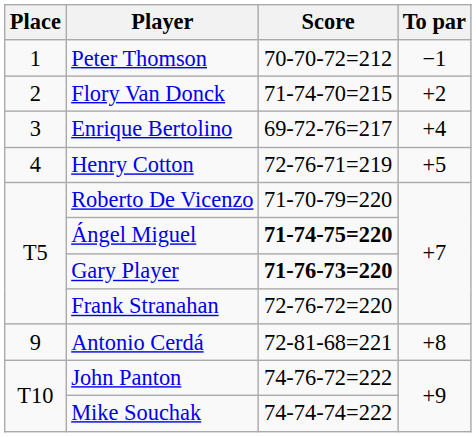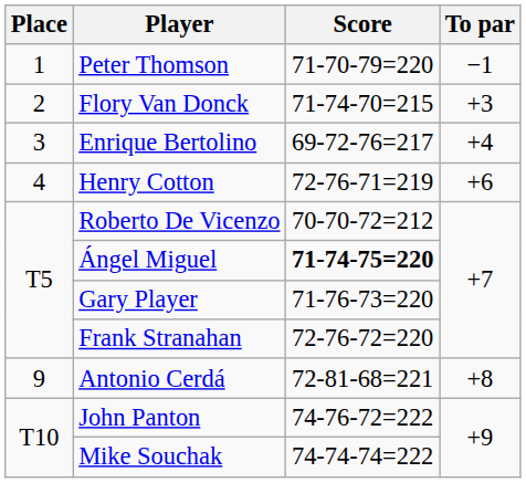 <table class="wikitable">
 <tr>
 <th>Place</th>
 <th>Player</th>
 <th>Score</th>
 <th>To par</th>
 </tr>
 <tr>
 <td align=center>1</td>
 <td> <a href='#'>Peter Thomson</a></td>
-<td align=center>70-70-72=212</td>
+<td align=center>71-70-79=220</td>
 <td align=center>−1</td>
 </tr>
 <tr>
 <td align=center>2</td>
 <td> <a href='#'>Flory Van Donck</a></td>
 <td align=center>71-74-70=215</td>
-<td align=center>+2</td>
+<td align=center>+3</td>
 </tr>
 <tr>
 <td align=center>3</td>
 <td> <a href='#'>Enrique Bertolino</a></td>
 <td align=center>69-72-76=217</td>
 <td align=center>+4</td>
 </tr>
 <tr>
 <td align=center>4</td>
 <td> <a href='#'>Henry Cotton</a></td>
 <td align=center>72-76-71=219</td>
-<td align=center>+5</td>
+<td align=center>+6</td>
 </tr>
 <tr>
 <td rowspan="4" align=center>T5</td>
 <td> <a href='#'>Roberto De Vicenzo</a></td>
-<td align=center>71-70-79=220</td>
+<td align=center>70-70-72=212</td>
 <td rowspan="4" align=center>+7</td>
 </tr>
 <tr>
 <td> <a href='#'>Ángel Miguel</a></td>
 <td align=center><strong>71-74-75=220</strong></td>
 </tr>
 <tr>
 <td> <a href='#'>Gary Player</a></td>
-<td align=center><strong>71-76-73=220</strong></td>
+<td align=center>71-76-73=220</td>
 </tr>
 <tr>
 <td> <a href='#'>Frank Stranahan</a></td>
 <td align=center>72-76-72=220</td>
 </tr>
 <tr>
 <td align=center>9</td>
 <td> <a href='#'>Antonio Cerdá</a></td>
 <td align=center>72-81-68=221</td>
 <td align=center>+8</td>
 </tr>
 <tr>
 <td rowspan="2" align=center>T10</td>
 <td> <a href='#'>John Panton</a></td>
 <td align=center>74-76-72=222</td>
 <td rowspan="2" align=center>+9</td>
 </tr>
 <tr>
 <td> <a href='#'>Mike Souchak</a></td>
 <td align=center>74-74-74=222</td>
 </tr>
 </table>
